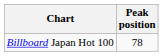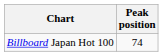 <table class="wikitable">
 <tr>
 <th>Chart</th>
 <th>Peak<br>position</th>
 </tr>
 <tr>
 <td><em><a href='#'>Billboard</a></em> Japan Hot 100</td>
-<td align="center">78</td>
+<td align="center">74</td>
 </tr>
 </table>
